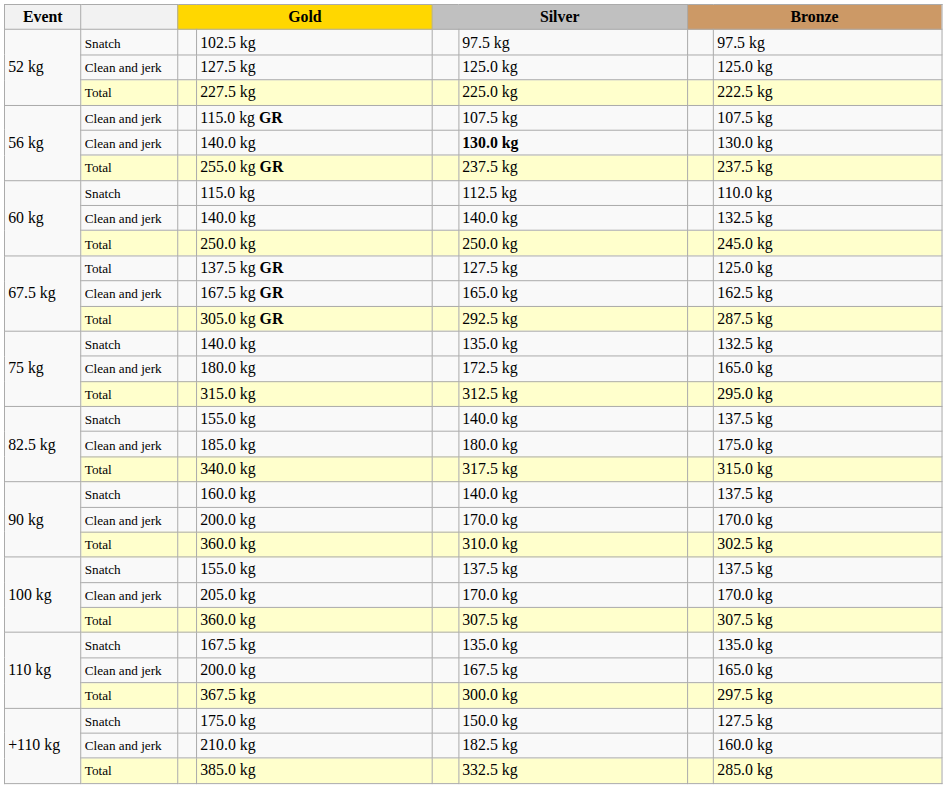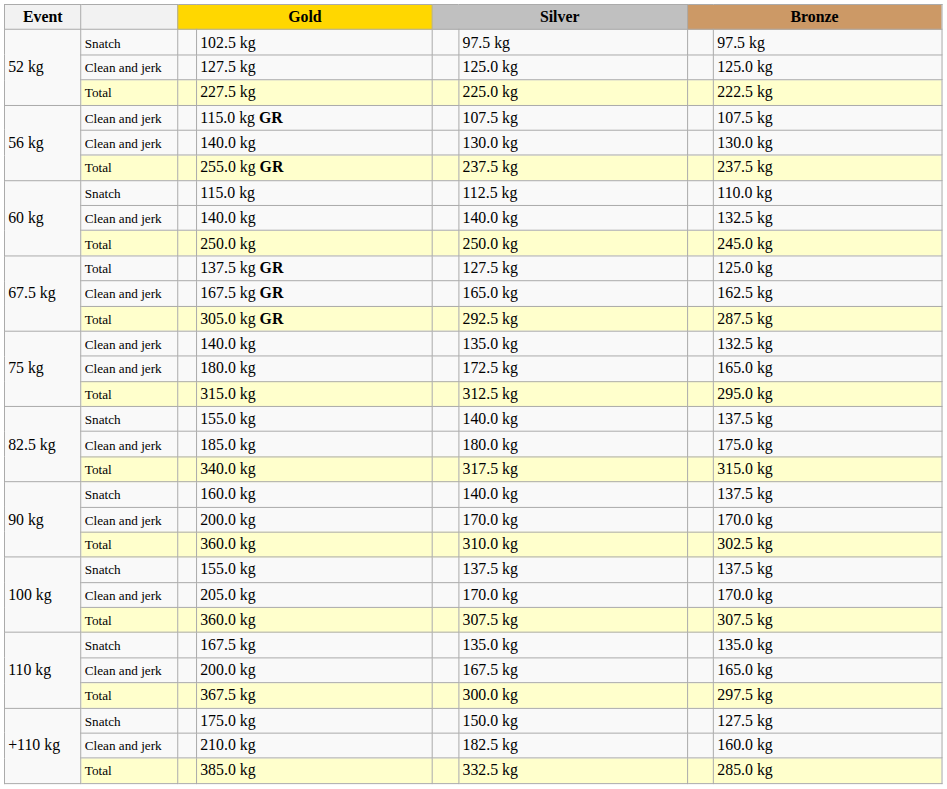 <table class="wikitable">
 <tr>
 <th width="70">Event</th>
 <th width="90"></th>
 <td colspan="2" bgcolor="gold" align="center" width="250"><strong>Gold</strong></td>
 <td colspan="2" bgcolor=silver  align="center" width="250"><strong>Silver</strong></td>
 <td colspan="2" bgcolor="#cc9966" align="center" width="250"><strong>Bronze</strong></td>
 </tr>
 <tr>
 <td rowspan="3">52 kg</td>
 <td><small>Snatch</small></td>
 <td></td>
 <td>102.5 kg</td>
 <td></td>
 <td>97.5 kg</td>
 <td></td>
 <td>97.5 kg</td>
 </tr>
 <tr>
 <td><small>Clean and jerk</small></td>
 <td></td>
 <td>127.5 kg</td>
 <td></td>
 <td>125.0 kg</td>
 <td></td>
 <td>125.0 kg</td>
 </tr>
 <tr bgcolor=ffffcc>
 <td><small>Total</small></td>
 <td></td>
 <td>227.5 kg</td>
 <td></td>
 <td>225.0 kg</td>
 <td></td>
 <td>222.5 kg</td>
 </tr>
 <tr>
 <td rowspan="3">56 kg</td>
 <td><small>Clean and jerk</small></td>
 <td></td>
 <td>115.0 kg <strong>GR</strong></td>
 <td></td>
 <td>107.5 kg</td>
 <td></td>
 <td>107.5 kg</td>
 </tr>
 <tr>
 <td><small>Clean and jerk</small></td>
 <td></td>
 <td>140.0 kg</td>
 <td></td>
-<td><strong>130.0 kg</strong></td>
+<td>130.0 kg</td>
 <td></td>
 <td>130.0 kg</td>
 </tr>
 <tr bgcolor=ffffcc>
 <td><small>Total</small></td>
 <td></td>
 <td>255.0 kg <strong>GR</strong></td>
 <td></td>
 <td>237.5 kg</td>
 <td></td>
 <td>237.5 kg</td>
 </tr>
 <tr>
 <td rowspan="3">60 kg</td>
 <td><small>Snatch</small></td>
 <td></td>
 <td>115.0 kg</td>
 <td></td>
 <td>112.5 kg</td>
 <td></td>
 <td>110.0 kg</td>
 </tr>
 <tr>
 <td><small>Clean and jerk</small></td>
 <td></td>
 <td>140.0 kg</td>
 <td></td>
 <td>140.0 kg</td>
 <td></td>
 <td>132.5 kg</td>
 </tr>
 <tr bgcolor=ffffcc>
 <td><small>Total</small></td>
 <td></td>
 <td>250.0 kg</td>
 <td></td>
 <td>250.0 kg</td>
 <td></td>
 <td>245.0 kg</td>
 </tr>
 <tr>
 <td rowspan="3">67.5 kg</td>
 <td><small>Total</small></td>
 <td></td>
 <td>137.5 kg <strong>GR</strong></td>
 <td></td>
 <td>127.5 kg</td>
 <td></td>
 <td>125.0 kg</td>
 </tr>
 <tr>
 <td><small>Clean and jerk</small></td>
 <td></td>
 <td>167.5 kg <strong>GR</strong></td>
 <td></td>
 <td>165.0 kg</td>
 <td></td>
 <td>162.5 kg</td>
 </tr>
 <tr bgcolor=ffffcc>
 <td><small>Total</small></td>
 <td></td>
 <td>305.0 kg <strong>GR</strong></td>
 <td></td>
 <td>292.5 kg</td>
 <td></td>
 <td>287.5 kg</td>
 </tr>
 <tr>
 <td rowspan="3">75 kg</td>
-<td><small>Snatch</small></td>
+<td><small>Clean and jerk</small></td>
 <td></td>
 <td>140.0 kg</td>
 <td></td>
 <td>135.0 kg</td>
 <td></td>
 <td>132.5 kg</td>
 </tr>
 <tr>
 <td><small>Clean and jerk</small></td>
 <td></td>
 <td>180.0 kg</td>
 <td></td>
 <td>172.5 kg</td>
 <td></td>
 <td>165.0 kg</td>
 </tr>
 <tr bgcolor=ffffcc>
 <td><small>Total</small></td>
 <td></td>
 <td>315.0 kg</td>
 <td></td>
 <td>312.5 kg</td>
 <td></td>
 <td>295.0 kg</td>
 </tr>
 <tr>
 <td rowspan="3">82.5 kg</td>
 <td><small>Snatch</small></td>
 <td></td>
 <td>155.0 kg</td>
 <td></td>
 <td>140.0 kg</td>
 <td></td>
 <td>137.5 kg</td>
 </tr>
 <tr>
 <td><small>Clean and jerk</small></td>
 <td></td>
 <td>185.0 kg</td>
 <td></td>
 <td>180.0 kg</td>
 <td></td>
 <td>175.0 kg</td>
 </tr>
 <tr bgcolor=ffffcc>
 <td><small>Total</small></td>
 <td></td>
 <td>340.0 kg</td>
 <td></td>
 <td>317.5 kg</td>
 <td></td>
 <td>315.0 kg</td>
 </tr>
 <tr>
 <td rowspan="3">90 kg</td>
 <td><small>Snatch</small></td>
 <td></td>
 <td>160.0 kg</td>
 <td></td>
 <td>140.0 kg</td>
 <td></td>
 <td>137.5 kg</td>
 </tr>
 <tr>
 <td><small>Clean and jerk</small></td>
 <td></td>
 <td>200.0 kg</td>
 <td></td>
 <td>170.0 kg</td>
 <td></td>
 <td>170.0 kg</td>
 </tr>
 <tr bgcolor=ffffcc>
 <td><small>Total</small></td>
 <td></td>
 <td>360.0 kg</td>
 <td></td>
 <td>310.0 kg</td>
 <td></td>
 <td>302.5 kg</td>
 </tr>
 <tr>
 <td rowspan="3">100 kg</td>
 <td><small>Snatch</small></td>
 <td></td>
 <td>155.0 kg</td>
 <td></td>
 <td>137.5 kg</td>
 <td></td>
 <td>137.5 kg</td>
 </tr>
 <tr>
 <td><small>Clean and jerk</small></td>
 <td></td>
 <td>205.0 kg</td>
 <td></td>
 <td>170.0 kg</td>
 <td></td>
 <td>170.0 kg</td>
 </tr>
 <tr bgcolor=ffffcc>
 <td><small>Total</small></td>
 <td></td>
 <td>360.0 kg</td>
 <td></td>
 <td>307.5 kg</td>
 <td></td>
 <td>307.5 kg</td>
 </tr>
 <tr>
 <td rowspan="3">110 kg</td>
 <td><small>Snatch</small></td>
 <td></td>
 <td>167.5 kg</td>
 <td></td>
 <td>135.0 kg</td>
 <td></td>
 <td>135.0 kg</td>
 </tr>
 <tr>
 <td><small>Clean and jerk</small></td>
 <td></td>
 <td>200.0 kg</td>
 <td></td>
 <td>167.5 kg</td>
 <td></td>
 <td>165.0 kg</td>
 </tr>
 <tr bgcolor=ffffcc>
 <td><small>Total</small></td>
 <td></td>
 <td>367.5 kg</td>
 <td></td>
 <td>300.0 kg</td>
 <td></td>
 <td>297.5 kg</td>
 </tr>
 <tr>
 <td rowspan="3">+110 kg</td>
 <td><small>Snatch</small></td>
 <td></td>
 <td>175.0 kg</td>
 <td></td>
 <td>150.0 kg</td>
 <td></td>
 <td>127.5 kg</td>
 </tr>
 <tr>
 <td><small>Clean and jerk</small></td>
 <td></td>
 <td>210.0 kg</td>
 <td></td>
 <td>182.5 kg</td>
 <td></td>
 <td>160.0 kg</td>
 </tr>
 <tr bgcolor=ffffcc>
 <td><small>Total</small></td>
 <td></td>
 <td>385.0 kg</td>
 <td></td>
 <td>332.5 kg</td>
 <td></td>
 <td>285.0 kg</td>
 </tr>
 </table>
